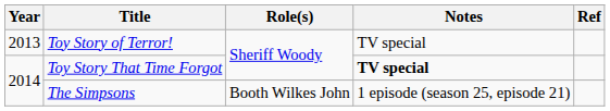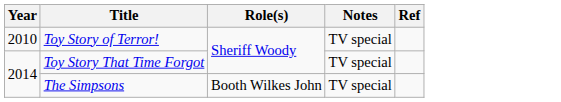 <table class="wikitable plainrowheaders sortable">
 <tr>
 <th scope="col">Year</th>
 <th scope="col">Title</th>
 <th scope="col">Role(s)</th>
 <th scope="col">Notes</th>
 <th scope="col" class="unsortable">Ref</th>
 </tr>
 <tr>
-<td>2013</td>
+<td>2010</td>
 <td><em><a href='#'>Toy Story of Terror!</a></em></td>
 <td rowspan=2><a href='#'>Sheriff Woody</a></td>
 <td>TV special</td>
 <td></td>
 </tr>
 <tr>
 <td rowspan=2>2014</td>
 <td><em><a href='#'>Toy Story That Time Forgot</a></em></td>
-<td><strong>TV special</strong></td>
+<td>TV special</td>
 <td></td>
 </tr>
 <tr>
 <td><em><a href='#'>The Simpsons</a></em></td>
 <td>Booth Wilkes John</td>
-<td>1 episode (season 25, episode 21)</td>
+<td>TV special</td>
 <td></td>
 </tr>
 </table>
